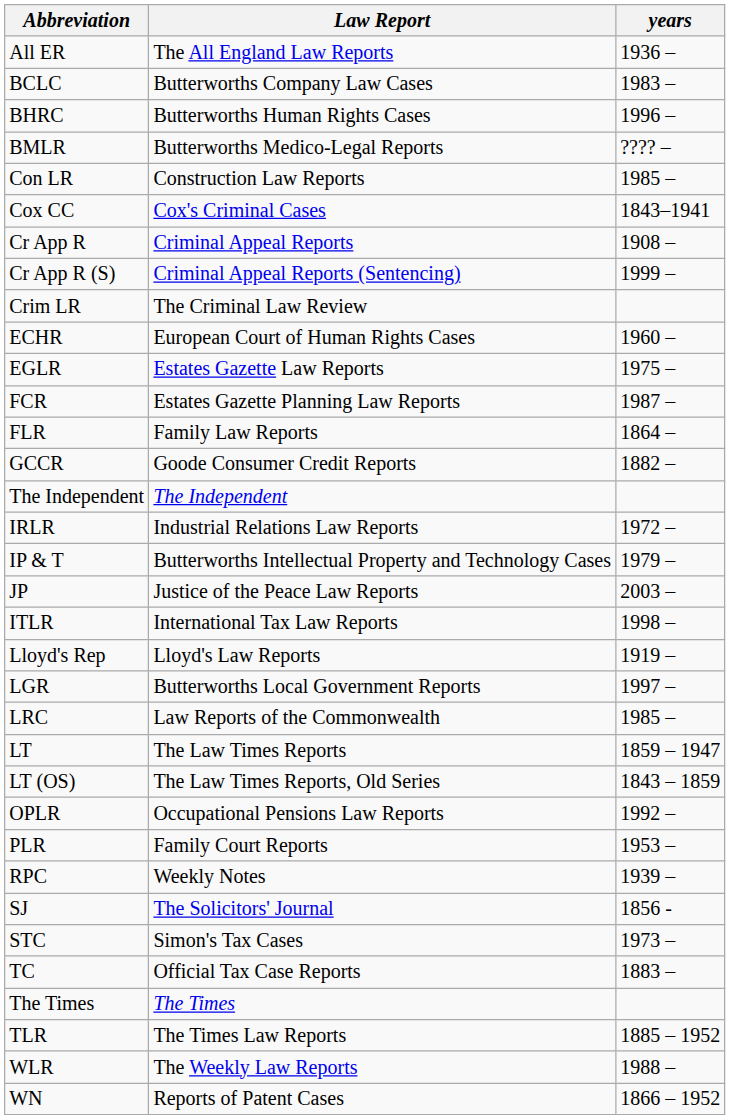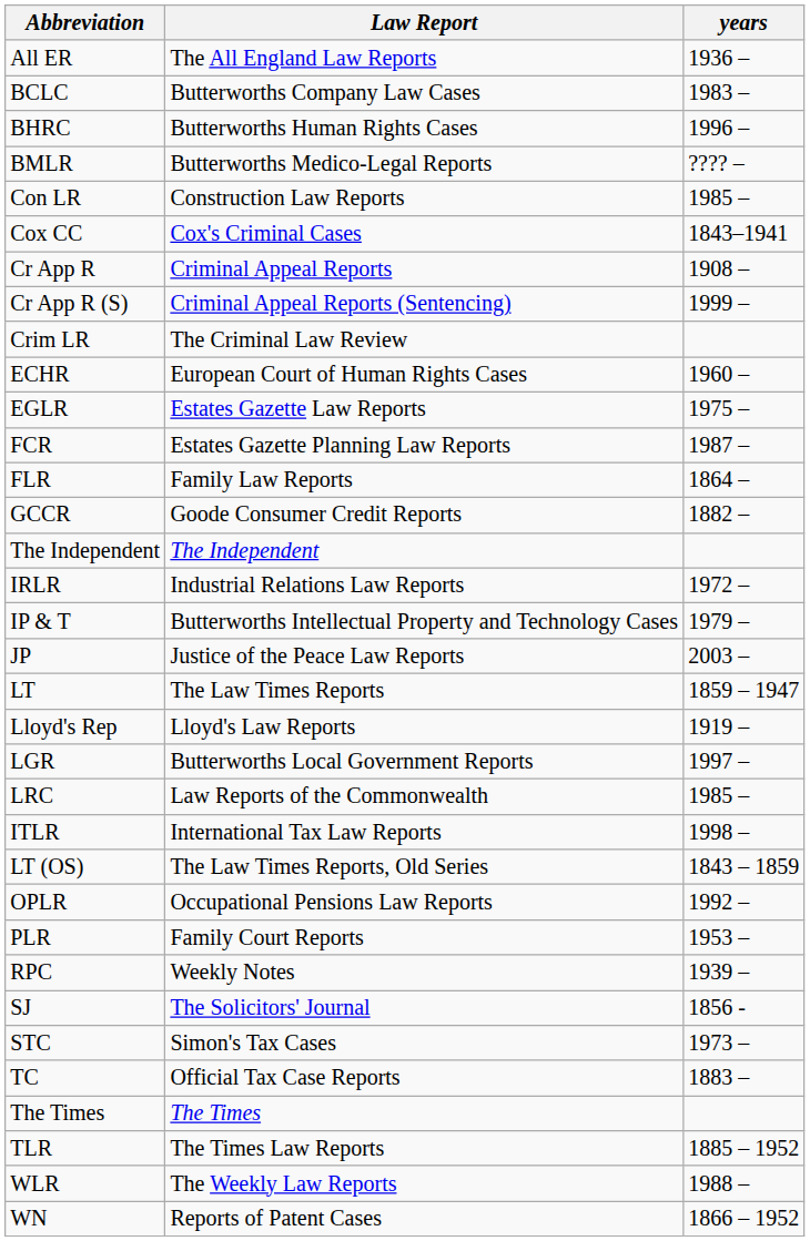 <table class="wikitable">
 <tr>
 <th><em>Abbreviation</em></th>
 <th><em>Law Report</em></th>
 <th><em>years</em></th>
 </tr>
 <tr valign="top">
 <td>All ER</td>
 <td>The <a href='#'>All England Law Reports</a></td>
 <td>1936 –</td>
 </tr>
 <tr valign="top">
 <td>BCLC</td>
 <td>Butterworths Company Law Cases</td>
 <td>1983 –</td>
 </tr>
 <tr valign="top">
 <td>BHRC</td>
 <td>Butterworths Human Rights Cases</td>
 <td>1996 –</td>
 </tr>
 <tr valign="top">
 <td>BMLR</td>
 <td>Butterworths Medico-Legal Reports</td>
 <td>???? –</td>
 </tr>
 <tr valign="top">
 <td>Con LR</td>
 <td>Construction Law Reports</td>
 <td>1985 –</td>
 </tr>
 <tr valign="top">
 <td>Cox CC</td>
 <td><a href='#'>Cox's Criminal Cases</a></td>
 <td>1843–1941</td>
 </tr>
 <tr valign="top">
 <td>Cr App R</td>
 <td><a href='#'>Criminal Appeal Reports</a></td>
 <td>1908 –</td>
 </tr>
 <tr valign="top">
 <td>Cr App R (S)</td>
 <td><a href='#'>Criminal Appeal Reports (Sentencing)</a></td>
 <td>1999 –</td>
 </tr>
 <tr valign="top">
 <td>Crim LR</td>
 <td>The Criminal Law Review</td>
 <td></td>
 </tr>
 <tr valign="top">
 <td>ECHR</td>
 <td>European Court of Human Rights Cases</td>
 <td>1960 –</td>
 </tr>
 <tr valign="top">
 <td>EGLR</td>
 <td><a href='#'>Estates Gazette</a> Law Reports</td>
 <td>1975 –</td>
 </tr>
 <tr valign="top">
 <td>FCR</td>
 <td>Estates Gazette Planning Law Reports</td>
 <td>1987 –</td>
 </tr>
 <tr valign="top">
 <td>FLR</td>
 <td>Family Law Reports</td>
 <td>1864 –</td>
 </tr>
 <tr valign="top">
 <td>GCCR</td>
 <td>Goode Consumer Credit Reports</td>
 <td>1882 –</td>
 </tr>
 <tr valign="top">
 <td>The Independent</td>
 <td><em><a href='#'>The Independent</a></em></td>
 <td></td>
 </tr>
 <tr valign="top">
 <td>IRLR</td>
 <td>Industrial Relations Law Reports</td>
 <td>1972 –</td>
 </tr>
 <tr valign="top">
 <td>IP & T</td>
 <td>Butterworths Intellectual Property and Technology Cases</td>
 <td>1979 –</td>
 </tr>
 <tr valign="top">
 <td>JP</td>
 <td>Justice of the Peace Law Reports</td>
 <td>2003 –</td>
 </tr>
 <tr valign="top">
-<td>ITLR</td>
-<td>International Tax Law Reports</td>
-<td>1998 –</td>
+<td>LT</td>
+<td>The Law Times Reports</td>
+<td>1859 – 1947</td>
 </tr>
 <tr valign="top">
 <td>Lloyd's Rep</td>
 <td>Lloyd's Law Reports</td>
 <td>1919 –</td>
 </tr>
 <tr valign="top">
 <td>LGR</td>
 <td>Butterworths Local Government Reports</td>
 <td>1997 –</td>
 </tr>
 <tr valign="top">
 <td>LRC</td>
 <td>Law Reports of the Commonwealth</td>
 <td>1985 –</td>
 </tr>
 <tr valign="top">
-<td>LT</td>
-<td>The Law Times Reports</td>
-<td>1859 – 1947</td>
+<td>ITLR</td>
+<td>International Tax Law Reports</td>
+<td>1998 –</td>
 </tr>
 <tr valign="top">
 <td>LT (OS)</td>
 <td>The Law Times Reports, Old Series</td>
 <td>1843 – 1859</td>
 </tr>
 <tr valign="top">
 <td>OPLR</td>
 <td>Occupational Pensions Law Reports</td>
 <td>1992 –</td>
 </tr>
 <tr valign="top">
 <td>PLR</td>
 <td>Family Court Reports</td>
 <td>1953 –</td>
 </tr>
 <tr valign="top">
 <td>RPC</td>
 <td>Weekly Notes</td>
 <td>1939 –</td>
 </tr>
 <tr valign="top">
 <td>SJ</td>
 <td><a href='#'>The Solicitors' Journal</a></td>
 <td>1856 -</td>
 </tr>
 <tr valign="top">
 <td>STC</td>
 <td>Simon's Tax Cases</td>
 <td>1973 –</td>
 </tr>
 <tr valign="top">
 <td>TC</td>
 <td>Official Tax Case Reports</td>
 <td>1883 –</td>
 </tr>
 <tr valign="top">
 <td>The Times</td>
 <td><em><a href='#'>The Times</a></td>
 <td></td>
 </tr>
 <tr valign="top">
 <td>TLR</td>
 <td>The Times Law Reports</td>
 <td>1885 – 1952</td>
 </tr>
 <tr valign="top">
 <td>WLR</td>
 <td>The <a href='#'>Weekly Law Reports</a></td>
 <td>1988 –</td>
 </tr>
 <tr valign="top">
 <td>WN</td>
 <td>Reports of Patent Cases</td>
 <td>1866 – 1952</td>
 </tr>
 </table>
